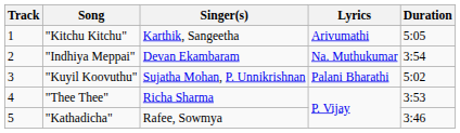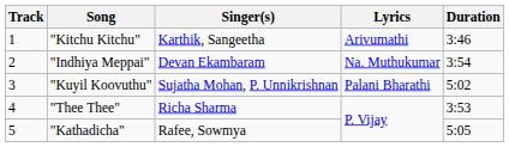 <table class="wikitable" style="font-size:95%;">
 <tr>
 <th>Track</th>
 <th>Song</th>
 <th>Singer(s)</th>
 <th>Lyrics</th>
 <th>Duration</th>
 </tr>
 <tr>
 <td>1</td>
 <td>"Kitchu Kitchu"</td>
 <td><a href='#'>Karthik</a>, Sangeetha</td>
 <td><a href='#'>Arivumathi</a></td>
-<td>5:05</td>
+<td>3:46</td>
 </tr>
 <tr>
 <td>2</td>
 <td>"Indhiya Meppai"</td>
 <td><a href='#'>Devan Ekambaram</a></td>
 <td><a href='#'>Na. Muthukumar</a></td>
 <td>3:54</td>
 </tr>
 <tr>
 <td>3</td>
 <td>"Kuyil Koovuthu"</td>
 <td><a href='#'>Sujatha Mohan</a>, <a href='#'>P. Unnikrishnan</a></td>
 <td><a href='#'>Palani Bharathi</a></td>
 <td>5:02</td>
 </tr>
 <tr>
 <td>4</td>
 <td>"Thee Thee"</td>
 <td><a href='#'>Richa Sharma</a></td>
 <td rowspan=2><a href='#'>P. Vijay</a></td>
 <td>3:53</td>
 </tr>
 <tr>
 <td>5</td>
 <td>"Kathadicha"</td>
 <td>Rafee, Sowmya</td>
-<td>3:46</td>
+<td>5:05</td>
 </tr>
 </table>
